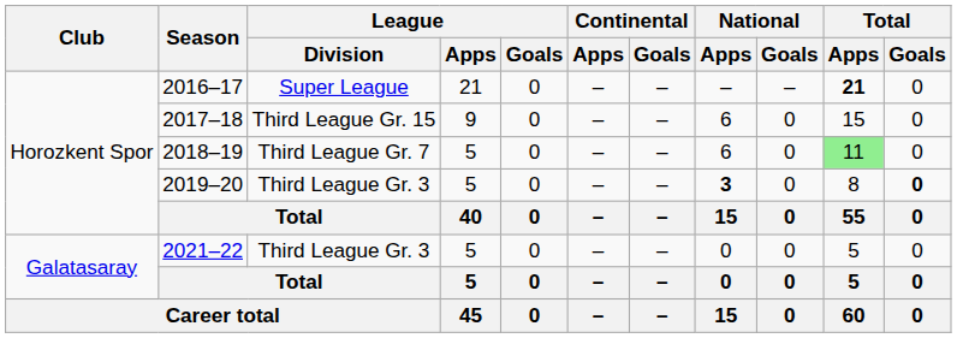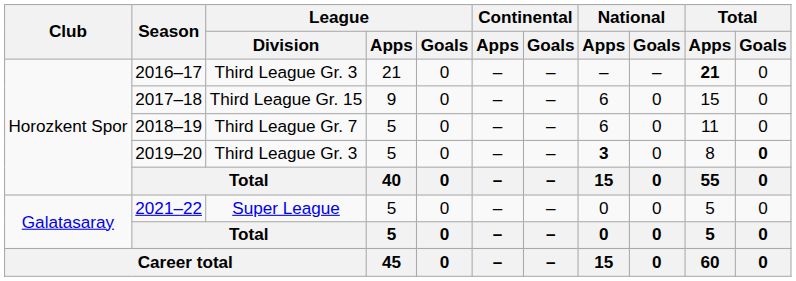 <table class="wikitable" style="text-align: center;">
 <tr>
 <th rowspan=2>Club</th>
 <th rowspan=2>Season</th>
 <th colspan=3>League</th>
 <th colspan=2>Continental</th>
 <th colspan=2>National</th>
 <th colspan=2>Total</th>
 </tr>
 <tr>
 <th>Division</th>
 <th>Apps</th>
 <th>Goals</th>
 <th>Apps</th>
 <th>Goals</th>
 <th>Apps</th>
 <th>Goals</th>
 <th>Apps</th>
 <th>Goals</th>
 </tr>
 <tr>
 <td rowspan=5>Horozkent Spor</td>
 <td>2016–17</td>
-<td><a href='#'>Super League</a></td>
+<td>Third League  Gr. 3</td>
 <td>21</td>
 <td>0</td>
 <td>–</td>
 <td>–</td>
 <td>–</td>
 <td>–</td>
 <td><strong>21</strong></td>
 <td>0</td>
 </tr>
 <tr>
 <td>2017–18</td>
 <td>Third League Gr. 15</td>
 <td>9</td>
 <td>0</td>
 <td>–</td>
 <td>–</td>
 <td>6</td>
 <td>0</td>
 <td>15</td>
 <td>0</td>
 </tr>
 <tr>
 <td>2018–19</td>
 <td>Third League Gr. 7</td>
 <td>5</td>
 <td>0</td>
 <td>–</td>
 <td>–</td>
 <td>6</td>
 <td>0</td>
-<td style="background: lightgreen;">11</td>
+<td>11</td>
 <td>0</td>
 </tr>
 <tr>
 <td>2019–20</td>
 <td>Third League Gr. 3</td>
 <td>5</td>
 <td>0</td>
 <td>–</td>
 <td>–</td>
 <td><strong>3</strong></td>
 <td>0</td>
 <td>8</td>
 <td><strong>0</strong></td>
 </tr>
 <tr>
 <th colspan="2">Total</th>
 <th>40</th>
 <th>0</th>
 <th>–</th>
 <th>–</th>
 <th>15</th>
 <th>0</th>
 <th>55</th>
 <th>0</th>
 </tr>
 <tr>
 <td rowspan=2><a href='#'>Galatasaray</a></td>
 <td><a href='#'>2021–22</a></td>
-<td>Third League  Gr. 3</td>
+<td><a href='#'>Super League</a></td>
 <td>5</td>
 <td>0</td>
 <td>–</td>
 <td>–</td>
 <td>0</td>
 <td>0</td>
 <td>5</td>
 <td>0</td>
 </tr>
 <tr>
 <th colspan="2">Total</th>
 <th>5</th>
 <th>0</th>
 <th>–</th>
 <th>–</th>
 <th>0</th>
 <th>0</th>
 <th>5</th>
 <th>0</th>
 </tr>
 <tr>
 <th colspan=3>Career total</th>
 <th>45</th>
 <th>0</th>
 <th>–</th>
 <th>–</th>
 <th>15</th>
 <th>0</th>
 <th>60</th>
 <th>0</th>
 </tr>
 </table>
